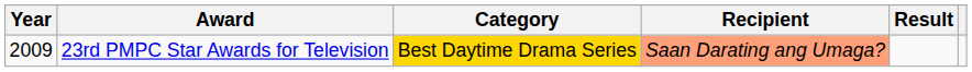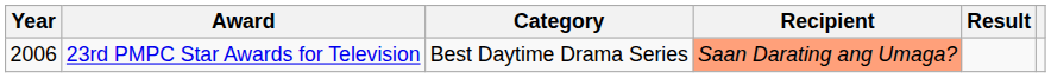 <table class="wikitable">
 <tr>
 <th>Year</th>
 <th>Award</th>
 <th>Category</th>
 <th>Recipient</th>
 <th>Result</th>
 <th></th>
 </tr>
 <tr>
-<td>2009</td>
+<td>2006</td>
 <td><a href='#'>23rd PMPC Star Awards for Television</a></td>
-<td style="background: gold;">Best Daytime Drama Series</td>
+<td>Best Daytime Drama Series</td>
 <td style="background: lightsalmon;"><em>Saan Darating ang Umaga?</em></td>
 <td></td>
 <td></td>
 </tr>
 </table>
